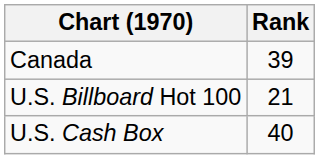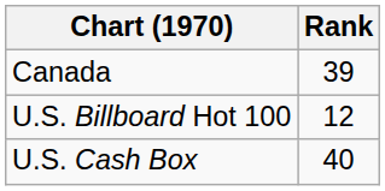 <table class="wikitable sortable">
 <tr>
 <th>Chart (1970)</th>
 <th>Rank</th>
 </tr>
 <tr>
 <td>Canada</td>
 <td style="text-align:center;">39</td>
 </tr>
 <tr>
 <td>U.S. <em>Billboard</em> Hot 100</td>
-<td style="text-align:center;">21</td>
+<td style="text-align:center;">12</td>
 </tr>
 <tr>
 <td>U.S. <em>Cash Box</em></td>
 <td style="text-align:center;">40</td>
 </tr>
 </table>
